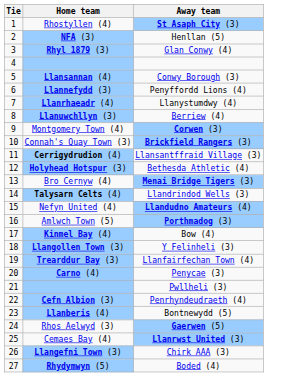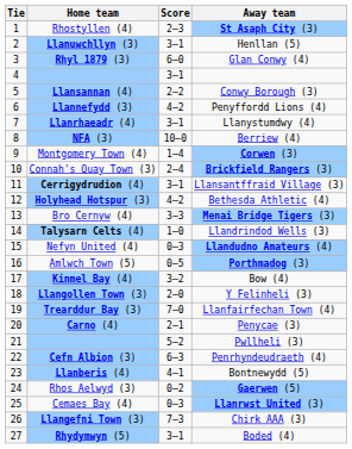 <table class="wikitable" style="text-align:center">
 <tr>
 <th>Tie</th>
 <th>Home team</th>
+<th>Score</th>
 <th>Away team</th>
 </tr>
 <tr>
 <td>1</td>
 <td><a href='#'>Rhostyllen</a> (4)</td>
+<td>2–3</td>
 <td style="background:#9acdff;"><strong><a href='#'>St Asaph City</a></strong> (3)</td>
 </tr>
 <tr>
 <td>2</td>
-<td style="background:#9acdff;"><strong><a href='#'>NFA</a></strong> (3)</td>
+<td style="background:#9acdff;"><strong><a href='#'>Llanuwchllyn</a></strong> (3)</td>
+<td>3–1</td>
 <td>Henllan (5)</td>
 </tr>
 <tr>
 <td>3</td>
 <td style="background:#9acdff;"><strong><a href='#'>Rhyl 1879</a></strong> (3)</td>
+<td>6–0</td>
 <td><a href='#'>Glan Conwy</a> (4)</td>
 </tr>
 <tr>
 <td>4</td>
 <td style="background:#9acdff;"></td>
+<td>3–1</td>
 <td></td>
 </tr>
 <tr>
 <td>5</td>
 <td style="background:#9acdff;"><strong><a href='#'>Llansannan</a></strong> (4)</td>
+<td>2–2 </td>
 <td><a href='#'>Conwy Borough</a> (3)</td>
 </tr>
 <tr>
 <td>6</td>
 <td style="background:#9acdff;"><strong><a href='#'>Llannefydd</a></strong> (3)</td>
+<td>4–2</td>
 <td>Penyffordd Lions (4)</td>
 </tr>
 <tr>
 <td>7</td>
 <td style="background:#9acdff;"><strong><a href='#'>Llanrhaeadr</a></strong> (4)</td>
+<td>3–1</td>
 <td>Llanystumdwy (4)</td>
 </tr>
 <tr>
 <td>8</td>
-<td style="background:#9acdff;"><strong><a href='#'>Llanuwchllyn</a></strong> (3)</td>
+<td style="background:#9acdff;"><strong><a href='#'>NFA</a></strong> (3)</td>
+<td>10–0</td>
 <td><a href='#'>Berriew</a> (4)</td>
 </tr>
 <tr>
 <td>9</td>
 <td><a href='#'>Montgomery Town</a> (4)</td>
+<td>1–4</td>
 <td style="background:#9acdff;"><strong><a href='#'>Corwen</a></strong> (3)</td>
 </tr>
 <tr>
 <td>10</td>
 <td><a href='#'>Connah's Quay Town</a> (3)</td>
+<td>2–4</td>
 <td style="background:#9acdff;"><strong><a href='#'>Brickfield Rangers</a></strong> (3)</td>
 </tr>
 <tr>
 <td>11</td>
 <td style="background:#9acdff;"><strong>Cerrigydrudion</strong> (4)</td>
+<td>3–1</td>
 <td><a href='#'>Llansantffraid Village</a> (3)</td>
 </tr>
 <tr>
 <td>12</td>
 <td style="background:#9acdff;"><strong><a href='#'>Holyhead Hotspur</a></strong> (3)</td>
+<td>4–2</td>
 <td><a href='#'>Bethesda Athletic</a> (4)</td>
 </tr>
 <tr>
 <td>13</td>
 <td><a href='#'>Bro Cernyw</a> (4)</td>
+<td>3–3 </td>
 <td style="background:#9acdff;"><strong><a href='#'>Menai Bridge Tigers</a></strong> (3)</td>
 </tr>
 <tr>
 <td>14</td>
 <td style="background:#9acdff;"><strong>Talysarn Celts</strong> (4)</td>
+<td>1–0</td>
 <td><a href='#'>Llandrindod Wells</a> (3)</td>
 </tr>
 <tr>
 <td>15</td>
 <td><a href='#'>Nefyn United</a> (4)</td>
+<td>0–3</td>
 <td style="background:#9acdff;"><strong><a href='#'>Llandudno Amateurs</a></strong> (4)</td>
 </tr>
 <tr>
 <td>16</td>
 <td><a href='#'>Amlwch Town</a> (5)</td>
+<td>0–5</td>
 <td style="background:#9acdff;"><strong><a href='#'>Porthmadog</a></strong> (3)</td>
 </tr>
 <tr>
 <td>17</td>
 <td style="background:#9acdff;"><strong><a href='#'>Kinmel Bay</a></strong> (4)</td>
+<td>3–2</td>
 <td>Bow (4)</td>
 </tr>
 <tr>
 <td>18</td>
 <td style="background:#9acdff;"><strong><a href='#'>Llangollen Town</a></strong> (3)</td>
+<td>2–0</td>
 <td><a href='#'>Y Felinheli</a> (3)</td>
 </tr>
 <tr>
 <td>19</td>
 <td style="background:#9acdff;"><strong><a href='#'>Trearddur Bay</a></strong> (3)</td>
+<td>7–0</td>
 <td><a href='#'>Llanfairfechan Town</a> (4)</td>
 </tr>
 <tr>
 <td>20</td>
 <td style="background:#9acdff;"><strong><a href='#'>Carno</a></strong> (4)</td>
+<td>2–1</td>
 <td><a href='#'>Penycae</a> (3)</td>
 </tr>
 <tr>
 <td>21</td>
 <td style="background:#9acdff;"></td>
+<td>5–2</td>
 <td><a href='#'>Pwllheli</a> (3)</td>
 </tr>
 <tr>
 <td>22</td>
 <td style="background:#9acdff;"><strong><a href='#'>Cefn Albion</a></strong> (3)</td>
+<td>6–3</td>
 <td><a href='#'>Penrhyndeudraeth</a> (4)</td>
 </tr>
 <tr>
 <td>23</td>
 <td style="background:#9acdff;"><strong><a href='#'>Llanberis</a></strong> (4)</td>
+<td>4–1</td>
 <td>Bontnewydd (5)</td>
 </tr>
 <tr>
 <td>24</td>
 <td><a href='#'>Rhos Aelwyd</a> (3)</td>
+<td>0–2</td>
 <td style="background:#9acdff;"><strong><a href='#'>Gaerwen</a></strong> (5)</td>
 </tr>
 <tr>
 <td>25</td>
 <td><a href='#'>Cemaes Bay</a> (4)</td>
+<td>0–3</td>
 <td style="background:#9acdff;"><strong><a href='#'>Llanrwst United</a></strong> (3)</td>
 </tr>
 <tr>
 <td>26</td>
 <td style="background:#9acdff;"><strong><a href='#'>Llangefni Town</a></strong> (3)</td>
+<td>7–3</td>
 <td><a href='#'>Chirk AAA</a> (3)</td>
 </tr>
 <tr>
 <td>27</td>
 <td style="background:#9acdff;"><strong><a href='#'>Rhydymwyn</a></strong> (5)</td>
+<td>3–1</td>
 <td><a href='#'>Boded</a> (4)</td>
 </tr>
 </table>
